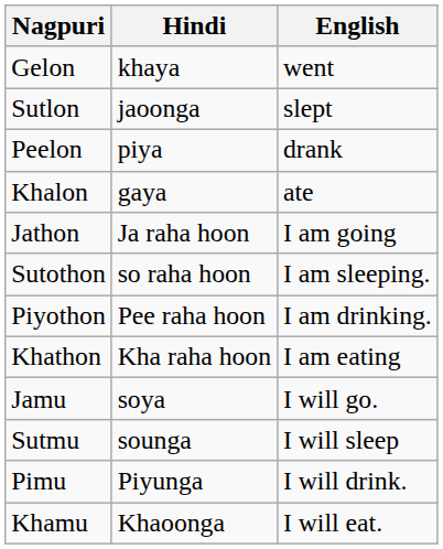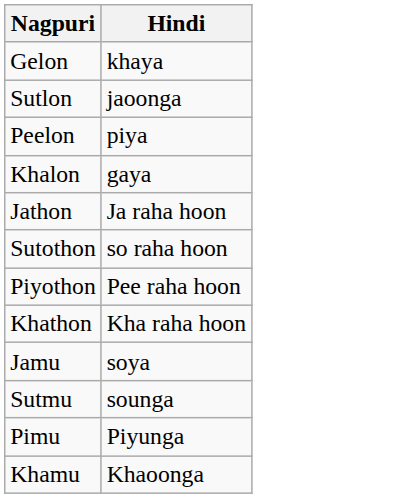 <table class="wikitable">
 <tr>
 <th>Nagpuri</th>
 <th>Hindi</th>
-<th>English</th>
 </tr>
 <tr>
 <td>Gelon</td>
 <td>khaya</td>
-<td>went</td>
 </tr>
 <tr>
 <td>Sutlon</td>
 <td>jaoonga</td>
-<td>slept</td>
 </tr>
 <tr>
 <td>Peelon</td>
 <td>piya</td>
-<td>drank</td>
 </tr>
 <tr>
 <td>Khalon</td>
 <td>gaya</td>
-<td>ate</td>
 </tr>
 <tr>
 <td>Jathon</td>
 <td>Ja raha hoon</td>
-<td>I am going</td>
 </tr>
 <tr>
 <td>Sutothon</td>
 <td>so  raha  hoon</td>
-<td>I  am sleeping.</td>
 </tr>
 <tr>
 <td>Piyothon</td>
 <td>Pee raha hoon</td>
-<td>I  am drinking.</td>
 </tr>
 <tr>
 <td>Khathon</td>
 <td>Kha raha  hoon</td>
-<td>I  am eating</td>
 </tr>
 <tr>
 <td>Jamu</td>
 <td>soya</td>
-<td>I will go.</td>
 </tr>
 <tr>
 <td>Sutmu</td>
 <td>sounga</td>
-<td>I will sleep</td>
 </tr>
 <tr>
 <td>Pimu</td>
 <td>Piyunga</td>
-<td>I  will drink.</td>
 </tr>
 <tr>
 <td>Khamu</td>
 <td>Khaoonga</td>
-<td>I will eat.</td>
 </tr>
 </table>
